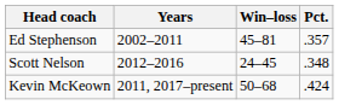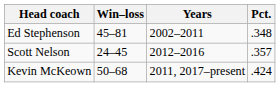 <table class="wikitable">
 <tr>
 <th>Head coach</th>
+<th>Win–loss</th>
 <th>Years</th>
-<th>Win–loss</th>
 <th>Pct.</th>
 </tr>
 <tr>
 <td>Ed Stephenson</td>
+<td>45–81</td>
 <td>2002–2011</td>
-<td>45–81</td>
+<td>.348</td>
+</tr>
+<tr>
+<td>Scott Nelson</td>
+<td>24–45</td>
+<td>2012–2016</td>
 <td>.357</td>
 </tr>
 <tr>
-<td>Scott Nelson</td>
-<td>2012–2016</td>
-<td>24–45</td>
-<td>.348</td>
-</tr>
-<tr>
 <td>Kevin McKeown</td>
+<td>50–68</td>
 <td>2011, 2017–present</td>
-<td>50–68</td>
 <td>.424 </td>
 </tr>
 </table>
